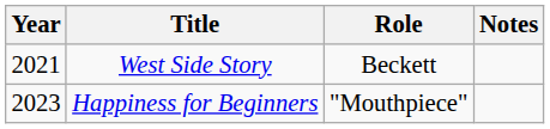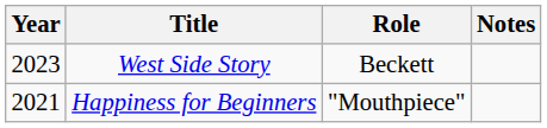 <table class="wikitable" style="text-align:center; font-size: 100%;">
 <tr>
 <th>Year</th>
 <th>Title</th>
 <th>Role</th>
 <th>Notes</th>
 </tr>
 <tr>
-<td>2021</td>
+<td>2023</td>
 <td><em><a href='#'>West Side Story</a></em></td>
 <td>Beckett</td>
 <td></td>
 </tr>
 <tr>
-<td>2023</td>
+<td>2021</td>
 <td><em><a href='#'>Happiness for Beginners</a></em></td>
 <td>"Mouthpiece"</td>
 <td></td>
 </tr>
 </table>
